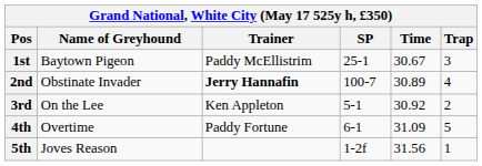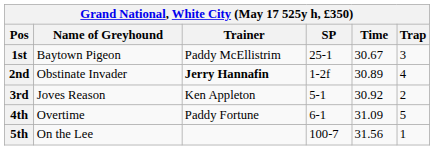 <table class="wikitable">
 <tr>
 <th colspan="6"><a href='#'>Grand National</a>, <a href='#'>White City</a> (May 17 525y h, £350)</th>
 </tr>
 <tr>
 <th width=30>Pos</th>
 <th width=180>Name of Greyhound</th>
 <th width=150>Trainer</th>
 <th width=50>SP</th>
 <th width=50>Time</th>
 <th width=30>Trap</th>
 </tr>
 <tr>
 <th>1st</th>
 <td>Baytown Pigeon</td>
 <td>Paddy McEllistrim</td>
 <td>25-1</td>
 <td>30.67</td>
 <td>3</td>
 </tr>
 <tr>
 <th>2nd</th>
 <td>Obstinate Invader</td>
 <td><strong>Jerry Hannafin</strong></td>
-<td>100-7</td>
+<td>1-2f</td>
 <td>30.89</td>
 <td>4</td>
 </tr>
 <tr>
 <th>3rd</th>
-<td>On the Lee</td>
+<td>Joves Reason</td>
 <td>Ken Appleton</td>
 <td>5-1</td>
 <td>30.92</td>
 <td>2</td>
 </tr>
 <tr>
 <th>4th</th>
 <td>Overtime</td>
 <td>Paddy Fortune</td>
 <td>6-1</td>
 <td>31.09</td>
 <td>5</td>
 </tr>
 <tr>
 <th>5th</th>
-<td>Joves Reason</td>
+<td>On the Lee</td>
 <td></td>
-<td>1-2f</td>
+<td>100-7</td>
 <td>31.56</td>
 <td>1</td>
 </tr>
 </table>
